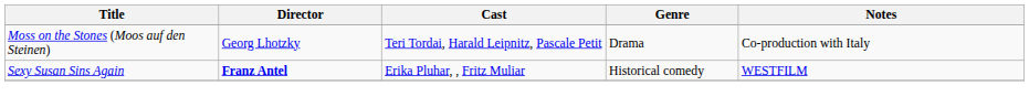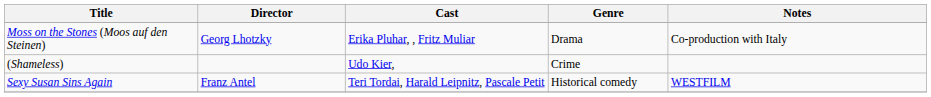 <table class="wikitable" width= "100%">
 <tr>
 <th width=21%>Title</th>
 <th width=16%>Director</th>
 <th width=22%>Cast</th>
 <th width=13%>Genre</th>
 <th width=28%>Notes</th>
 </tr>
 <tr>
 </tr>
 <tr>
 <td><em><a href='#'>Moss on the Stones</a></em> (<em>Moos auf den Steinen</em>)</td>
 <td><a href='#'>Georg Lhotzky</a></td>
-<td><a href='#'>Teri Tordai</a>, <a href='#'>Harald Leipnitz</a>, <a href='#'>Pascale Petit</a></td>
+<td><a href='#'>Erika Pluhar</a>, , <a href='#'>Fritz Muliar</a></td>
 <td>Drama</td>
 <td>Co-production with Italy</td>
 </tr>
 <tr>
+<td><em></em> (<em>Shameless</em>)</td>
+<td></td>
+<td><a href='#'>Udo Kier</a>, </td>
+<td>Crime</td>
+<td></td>
+</tr>
+<tr>
 <td><em><a href='#'>Sexy Susan Sins Again</a></em></td>
-<td><strong><a href='#'>Franz Antel</a></strong></td>
-<td><a href='#'>Erika Pluhar</a>, , <a href='#'>Fritz Muliar</a></td>
+<td><a href='#'>Franz Antel</a></td>
+<td><a href='#'>Teri Tordai</a>, <a href='#'>Harald Leipnitz</a>, <a href='#'>Pascale Petit</a></td>
 <td>Historical comedy</td>
 <td><a href='#'>WESTFILM</a></td>
 </tr>
 <tr>
 </tr>
 </table>
